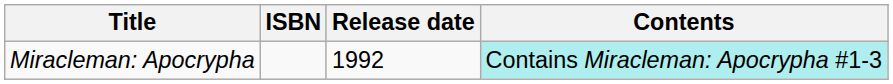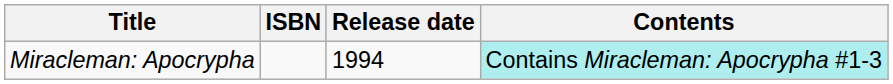 <table class="wikitable">
 <tr>
 <th>Title</th>
 <th>ISBN</th>
 <th>Release date</th>
 <th>Contents</th>
 </tr>
 <tr>
 <td><em>Miracleman: Apocrypha</em></td>
 <td></td>
-<td>1992</td>
+<td>1994</td>
 <td style="background: paleturquoise;">Contains <em>Miracleman: Apocrypha</em> #1-3</td>
 </tr>
 </table>
